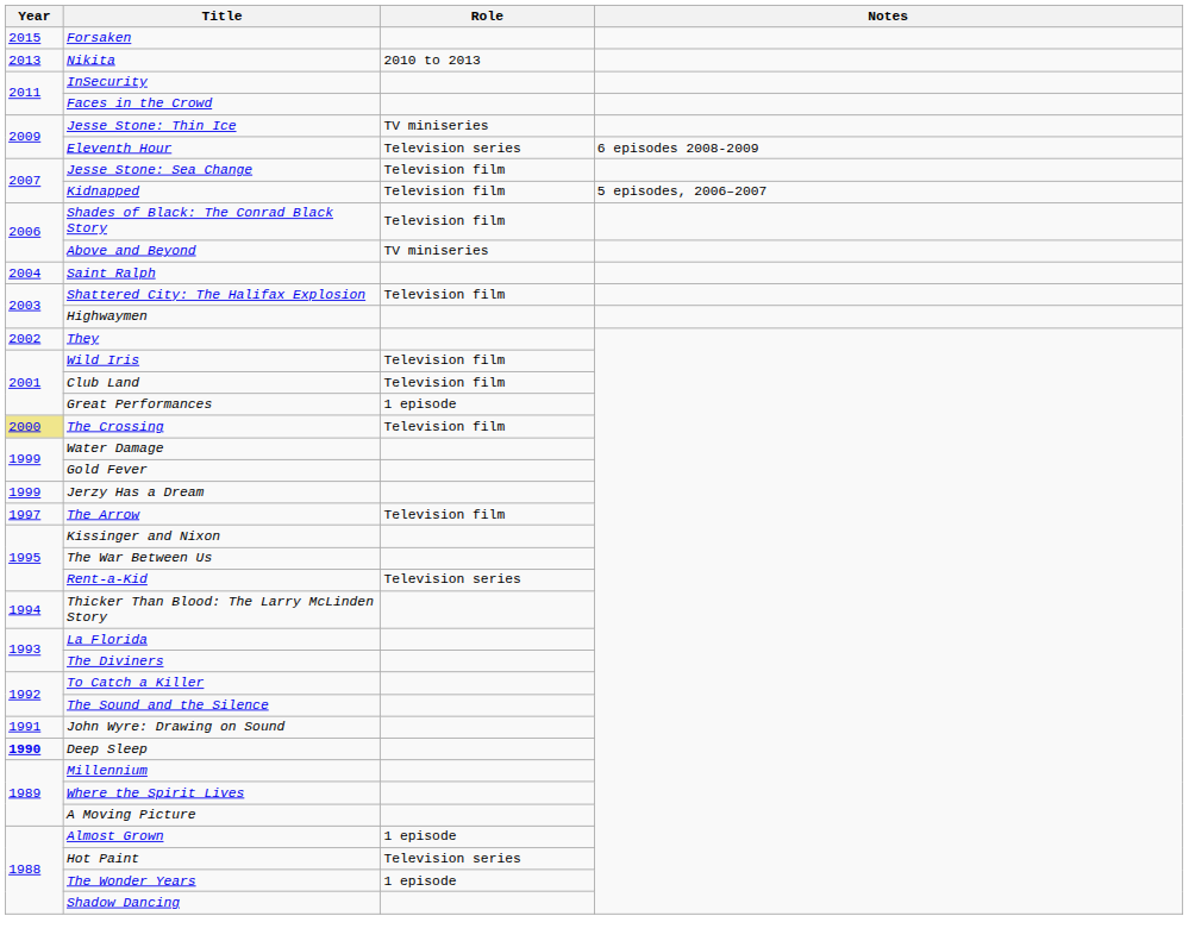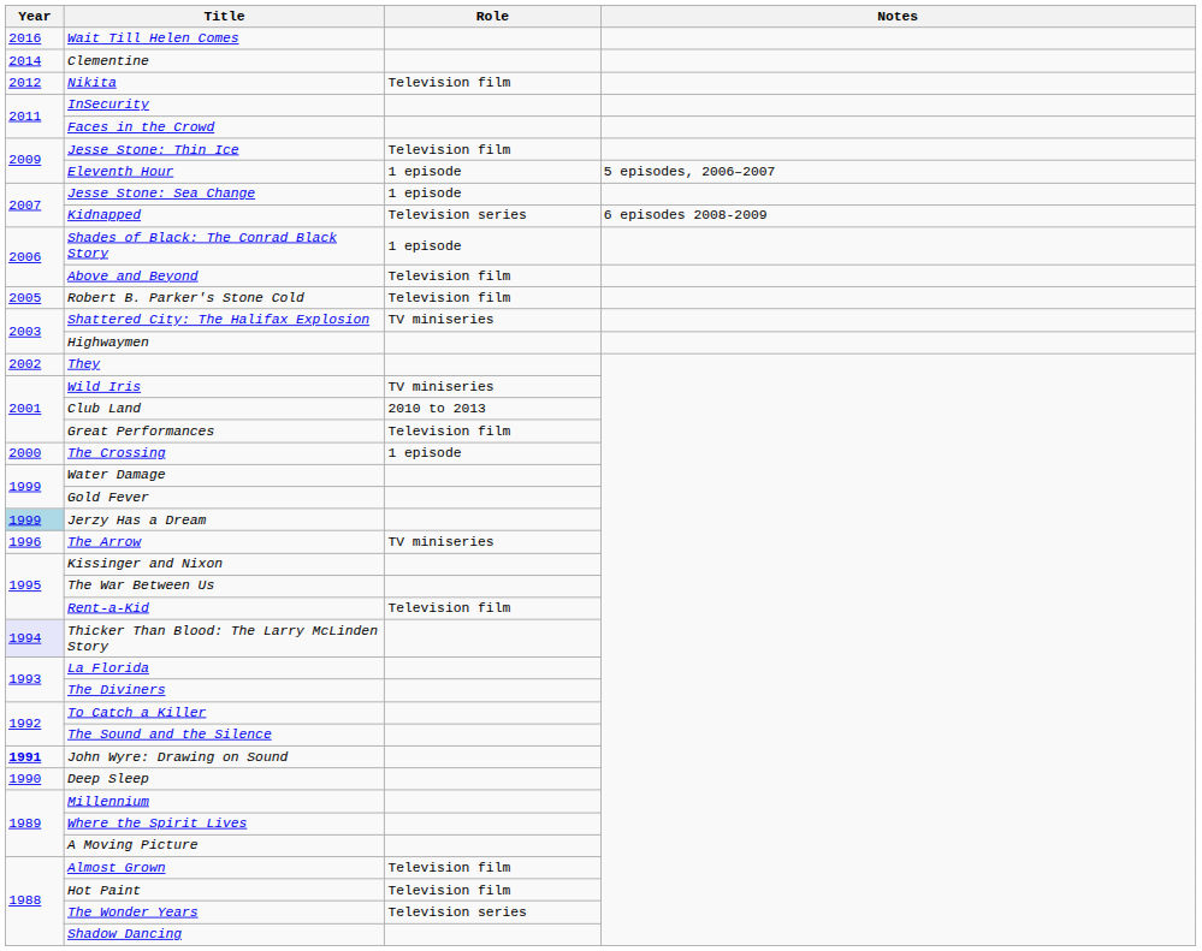 <table class="wikitable sortable" width="90%">
 <tr>
 <th width="50px">Year</th>
 <th width="300px">Title</th>
 <th width="200px">Role</th>
 <th class="unsortable">Notes</th>
 </tr>
 <tr>
-<td><a href='#'>2015</a></td>
-<td><em><a href='#'>Forsaken</a></em></td>
+<td><a href='#'>2016</a></td>
+<td><em><a href='#'>Wait Till Helen Comes</a></em></td>
 <td></td>
 <td></td>
 </tr>
 <tr>
-<td><a href='#'>2013</a></td>
+<td><a href='#'>2014</a></td>
+<td><em>Clementine</em></td>
+<td></td>
+<td></td>
+</tr>
+<tr>
+<td><a href='#'>2012</a></td>
 <td><em><a href='#'>Nikita</a></em></td>
-<td>2010 to 2013</td>
+<td>Television film</td>
 <td></td>
 </tr>
 <tr>
 <td rowspan="2"><a href='#'>2011</a></td>
 <td><em><a href='#'>InSecurity</a></em></td>
 <td></td>
 <td></td>
 </tr>
 <tr>
 <td><em><a href='#'>Faces in the Crowd</a></em></td>
 <td></td>
 <td></td>
 </tr>
 <tr>
 <td rowspan="2"><a href='#'>2009</a></td>
 <td><em><a href='#'>Jesse Stone: Thin Ice</a></em></td>
-<td>TV miniseries</td>
+<td>Television film</td>
 <td></td>
 </tr>
 <tr>
 <td><em><a href='#'>Eleventh Hour</a></em></td>
+<td>1 episode</td>
+<td>5 episodes, 2006–2007</td>
+</tr>
+<tr>
+<td rowspan="2"><a href='#'>2007</a></td>
+<td><em><a href='#'>Jesse Stone: Sea Change</a></em></td>
+<td>1 episode</td>
+<td></td>
+</tr>
+<tr>
+<td><em><a href='#'>Kidnapped</a></em></td>
 <td>Television series</td>
 <td>6 episodes 2008-2009</td>
 </tr>
 <tr>
-<td rowspan="2"><a href='#'>2007</a></td>
-<td><em><a href='#'>Jesse Stone: Sea Change</a></em></td>
+<td rowspan="2"><a href='#'>2006</a></td>
+<td><em><a href='#'>Shades of Black: The Conrad Black Story</a></em></td>
+<td>1 episode</td>
+<td></td>
+</tr>
+<tr>
+<td><em><a href='#'>Above and Beyond</a></em></td>
 <td>Television film</td>
 <td></td>
 </tr>
 <tr>
-<td><em><a href='#'>Kidnapped</a></em></td>
+<td><a href='#'>2005</a></td>
+<td><em>Robert B. Parker's Stone Cold</em></td>
 <td>Television film</td>
-<td>5 episodes, 2006–2007</td>
-</tr>
-<tr>
-<td rowspan="2"><a href='#'>2006</a></td>
-<td><em><a href='#'>Shades of Black: The Conrad Black Story</a></em></td>
-<td>Television film</td>
-<td></td>
-</tr>
-<tr>
-<td><em><a href='#'>Above and Beyond</a></em></td>
-<td>TV miniseries</td>
-<td></td>
-</tr>
-<tr>
-<td><a href='#'>2004</a></td>
-<td><em><a href='#'>Saint Ralph</a></em></td>
-<td></td>
 <td></td>
 </tr>
 <tr>
 <td rowspan="2"><a href='#'>2003</a></td>
 <td><em><a href='#'>Shattered City: The Halifax Explosion</a></em></td>
-<td>Television film</td>
+<td>TV miniseries</td>
 <td></td>
 </tr>
 <tr>
 <td><em>Highwaymen</em></td>
 <td></td>
 <td></td>
 </tr>
 <tr>
 <td><a href='#'>2002</a></td>
 <td><em><a href='#'>They</a></em></td>
 <td></td>
 </tr>
 <tr>
 <td rowspan="3"><a href='#'>2001</a></td>
 <td><em><a href='#'>Wild Iris</a></em></td>
+<td>TV miniseries</td>
+</tr>
+<tr>
+<td><em>Club Land</em></td>
+<td>2010 to 2013</td>
+</tr>
+<tr>
+<td><em>Great Performances</em></td>
 <td>Television film</td>
 </tr>
 <tr>
-<td><em>Club Land</em></td>
-<td>Television film</td>
-</tr>
-<tr>
-<td><em>Great Performances</em></td>
+<td><a href='#'>2000</a></td>
+<td><em><a href='#'>The Crossing</a></em></td>
 <td>1 episode</td>
-</tr>
-<tr>
-<td style="background: khaki;"><a href='#'>2000</a></td>
-<td><em><a href='#'>The Crossing</a></em></td>
-<td>Television film</td>
 </tr>
 <tr>
 <td rowspan="2"><a href='#'>1999</a></td>
 <td><em>Water Damage</em></td>
 <td></td>
 </tr>
 <tr>
 <td><em>Gold Fever</em></td>
 <td></td>
 </tr>
 <tr>
-<td><a href='#'>1999</a></td>
+<td style="background: lightblue;"><a href='#'>1999</a></td>
 <td><em>Jerzy Has a Dream</em></td>
 <td></td>
 </tr>
 <tr>
-<td><a href='#'>1997</a></td>
+<td><a href='#'>1996</a></td>
 <td><em><a href='#'>The Arrow</a></em></td>
-<td>Television film</td>
+<td>TV miniseries</td>
 </tr>
 <tr>
 <td rowspan="3"><a href='#'>1995</a></td>
 <td><em>Kissinger and Nixon</em></td>
 <td></td>
 </tr>
 <tr>
 <td><em>The War Between Us</em></td>
 <td></td>
 </tr>
 <tr>
 <td><em><a href='#'>Rent-a-Kid</a></em></td>
-<td>Television series</td>
+<td>Television film</td>
 </tr>
 <tr>
-<td><a href='#'>1994</a></td>
+<td style="background: lavender;"><a href='#'>1994</a></td>
 <td><em>Thicker Than Blood: The Larry McLinden Story</em></td>
 <td></td>
 </tr>
 <tr>
 <td rowspan="2"><a href='#'>1993</a></td>
 <td><em><a href='#'>La Florida</a></em></td>
 <td></td>
 </tr>
 <tr>
 <td><em><a href='#'>The Diviners</a></em></td>
 <td></td>
 </tr>
 <tr>
 <td rowspan="2"><a href='#'>1992</a></td>
 <td><em><a href='#'>To Catch a Killer</a></em></td>
 <td></td>
 </tr>
 <tr>
 <td><em><a href='#'>The Sound and the Silence</a></em></td>
 <td></td>
 </tr>
 <tr>
-<td><a href='#'>1991</a></td>
+<td><strong><a href='#'>1991</a></strong></td>
 <td><em>John Wyre: Drawing on Sound</em></td>
 <td></td>
 </tr>
 <tr>
-<td><strong><a href='#'>1990</a></strong></td>
+<td><a href='#'>1990</a></td>
 <td><em>Deep Sleep</em></td>
 <td></td>
 </tr>
 <tr>
 <td rowspan="3"><a href='#'>1989</a></td>
 <td><em><a href='#'>Millennium</a></em></td>
 <td></td>
 </tr>
 <tr>
 <td><em><a href='#'>Where the Spirit Lives</a></em></td>
 <td></td>
 </tr>
 <tr>
 <td><em>A Moving Picture</em></td>
 <td></td>
 </tr>
 <tr>
 <td rowspan="4"><a href='#'>1988</a></td>
 <td><em><a href='#'>Almost Grown</a></em></td>
-<td>1 episode</td>
+<td>Television film</td>
 </tr>
 <tr>
 <td><em>Hot Paint</em></td>
-<td>Television series</td>
+<td>Television film</td>
 </tr>
 <tr>
 <td><em><a href='#'>The Wonder Years</a></em></td>
-<td>1 episode</td>
+<td>Television series</td>
 </tr>
 <tr>
 <td><em><a href='#'>Shadow Dancing</a></em></td>
 <td></td>
 </tr>
 </table>
